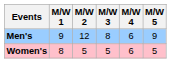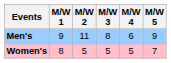 <table class="wikitable" style="font-size:85%; ">
 <tr>
 <th width=50>Events</th>
 <th width=20>M/W 1</th>
 <th width=20>M/W 2</th>
 <th width=20>M/W 3</th>
 <th width=20>M/W 4</th>
 <th width=20>M/W 5</th>
 </tr>
 <tr bgcolor=#9acdff>
 <td><strong>Men's</strong></td>
 <td align=center>9</td>
-<td align=center>12</td>
+<td align=center>11</td>
 <td align=center>8</td>
 <td align=center>6</td>
 <td align=center>9</td>
 </tr>
 <tr bgcolor=pink>
 <td><strong>Women's</strong></td>
 <td align=center>8</td>
 <td align=center>5</td>
 <td align=center>5</td>
-<td align=center>6</td>
 <td align=center>5</td>
+<td align=center>7</td>
 </tr>
 </table>
